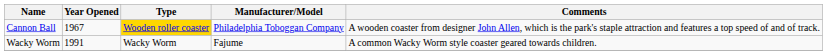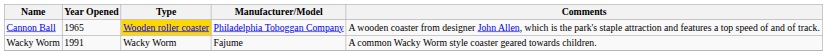 <table class="wikitable sortable">
 <tr>
 <th>Name</th>
 <th>Year Opened</th>
 <th>Type</th>
 <th>Manufacturer/Model</th>
 <th>Comments</th>
 </tr>
 <tr>
 <td><a href='#'>Cannon Ball</a></td>
-<td>1967</td>
+<td>1965</td>
 <td style="background: gold;"><a href='#'>Wooden roller coaster</a></td>
 <td><a href='#'>Philadelphia Toboggan Company</a></td>
 <td>A wooden coaster from designer <a href='#'>John Allen</a>, which is the park's staple attraction and features a top speed of  and  of track.</td>
 </tr>
 <tr>
 <td>Wacky Worm</td>
 <td>1991</td>
 <td>Wacky Worm</td>
 <td>Fajume</td>
 <td>A common Wacky Worm style coaster geared towards children.</td>
 </tr>
 <tr>
 </tr>
 </table>
